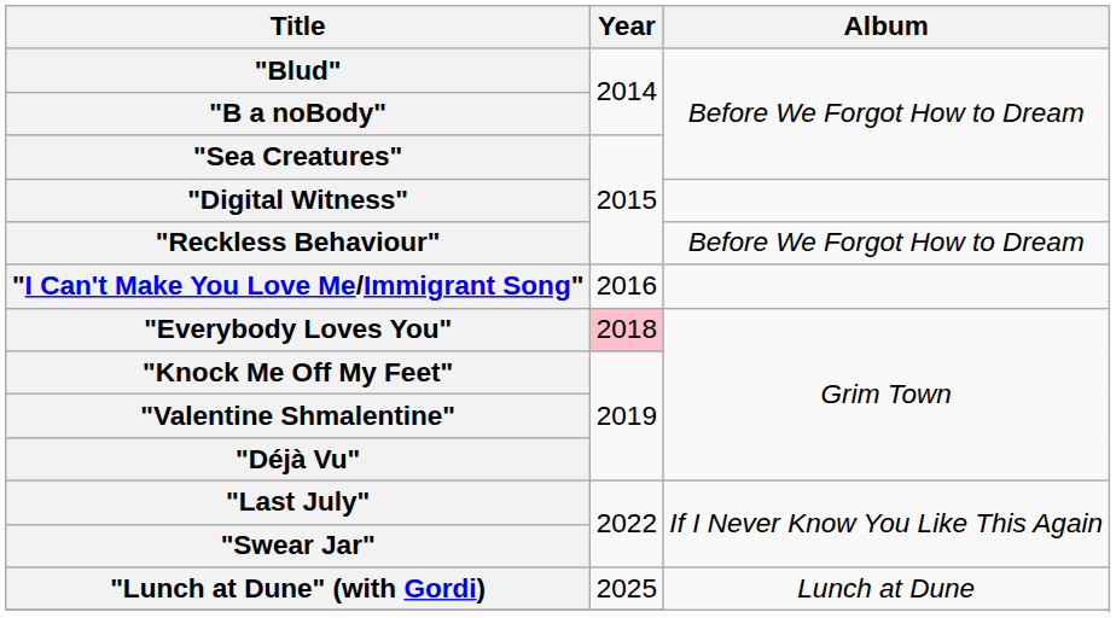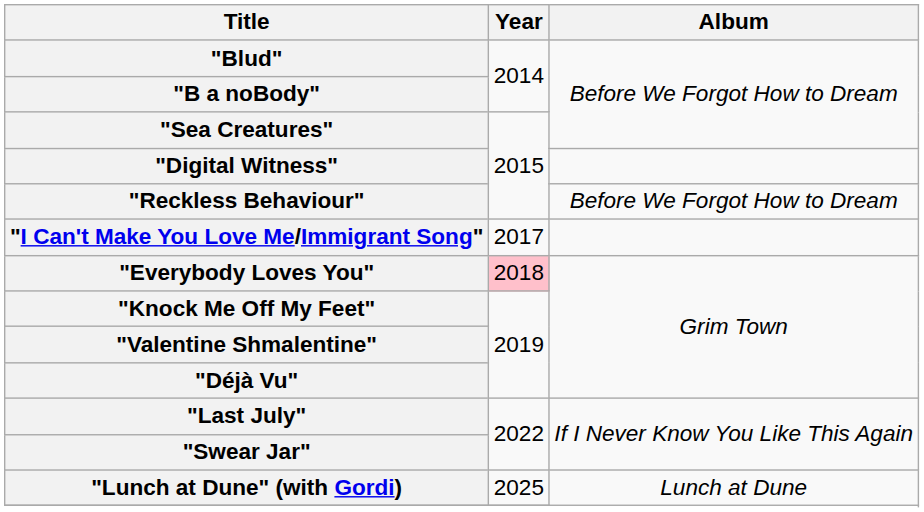 <table class="wikitable plainrowheaders" style="text-align:center;">
 <tr>
 <th scope="col">Title</th>
 <th scope="col">Year</th>
 <th scope="col">Album</th>
 </tr>
 <tr>
 <th scope="row">"Blud"</th>
 <td rowspan="2">2014</td>
 <td rowspan="3"><em>Before We Forgot How to Dream</em></td>
 </tr>
 <tr>
 <th scope="row">"B a noBody"</th>
 </tr>
 <tr>
 <th scope="row">"Sea Creatures"</th>
 <td rowspan="3">2015</td>
 </tr>
 <tr>
 <th scope="row">"Digital Witness"</th>
 <td></td>
 </tr>
 <tr>
 <th scope="row">"Reckless Behaviour"</th>
 <td><em>Before We Forgot How to Dream</em></td>
 </tr>
 <tr>
 <th scope="row">"<a href='#'>I Can't Make You Love Me</a>/<a href='#'>Immigrant Song</a>"</th>
-<td>2016</td>
+<td>2017</td>
 <td></td>
 </tr>
 <tr>
 <th scope="row">"Everybody Loves You"</th>
 <td style="background: pink;">2018</td>
 <td rowspan="4"><em>Grim Town</em></td>
 </tr>
 <tr>
 <th scope="row">"Knock Me Off My Feet"</th>
 <td rowspan="3">2019</td>
 </tr>
 <tr>
 <th scope="row">"Valentine Shmalentine"</th>
 </tr>
 <tr>
 <th scope="row">"Déjà Vu"</th>
 </tr>
 <tr>
 <th scope="row">"Last July"</th>
 <td rowspan="2">2022</td>
 <td rowspan="2"><em>If I Never Know You Like This Again</em></td>
 </tr>
 <tr>
 <th scope="row">"Swear Jar"</th>
 </tr>
 <tr>
 <th scope="row">"Lunch at Dune"  (with <a href='#'>Gordi</a>)</th>
 <td>2025</td>
 <td rowspan="2"><em>Lunch at Dune</em></td>
 </tr>
 <tr>
 </tr>
 </table>
